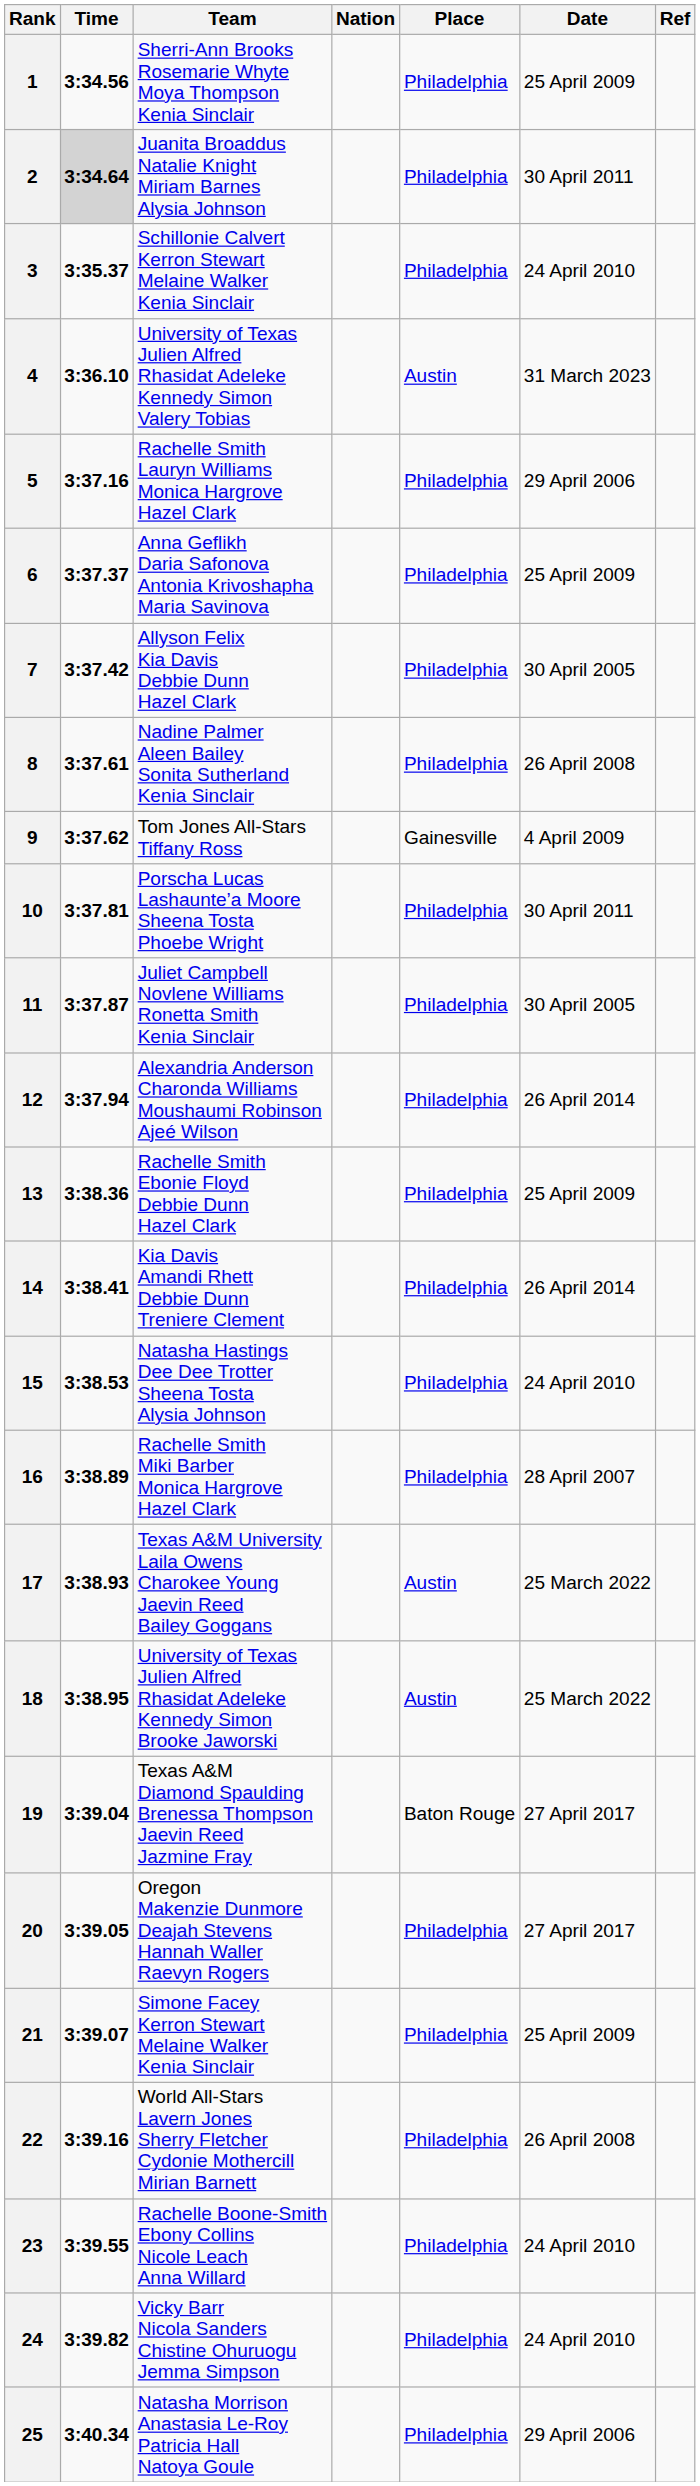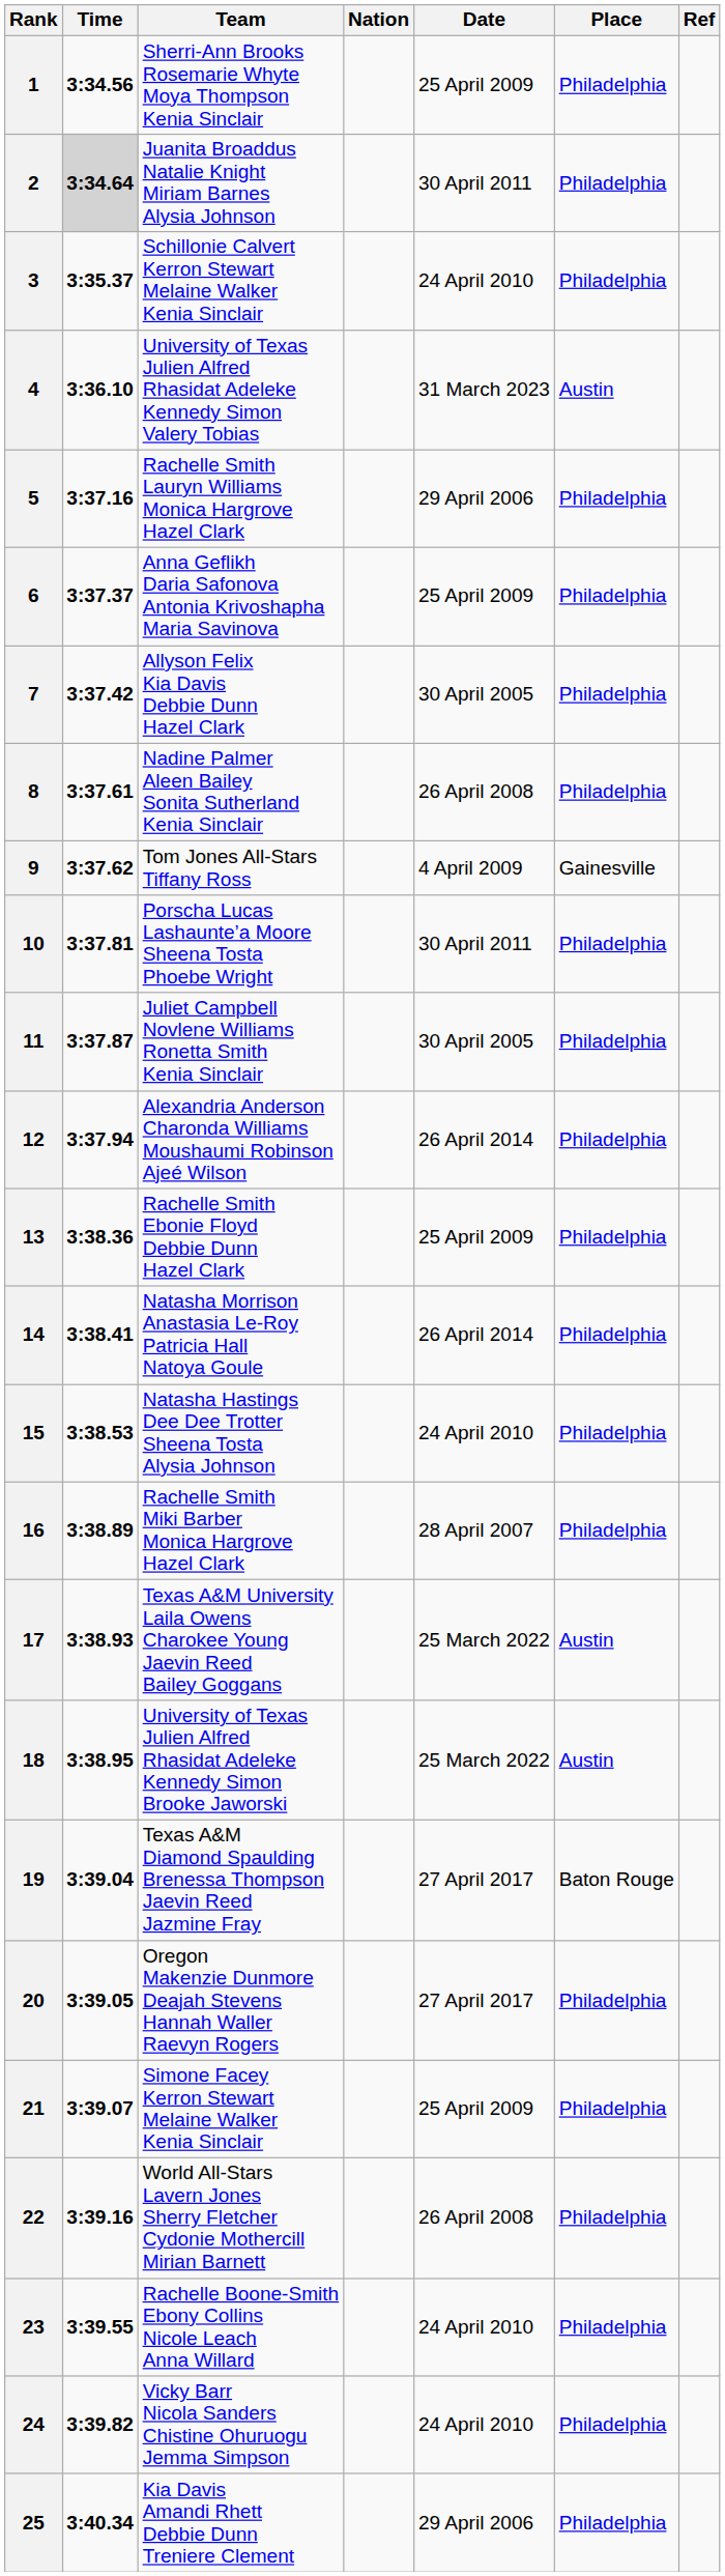 <table class="wikitable">
 <tr>
 <th>Rank</th>
 <th>Time</th>
 <th>Team</th>
 <th>Nation</th>
+<th>Date</th>
 <th>Place</th>
-<th>Date</th>
 <th>Ref</th>
 </tr>
 <tr>
 <th>1</th>
 <td><strong>3:34.56</strong></td>
 <td><a href='#'>Sherri-Ann Brooks</a><br><a href='#'>Rosemarie Whyte</a><br><a href='#'>Moya Thompson</a><br><a href='#'>Kenia Sinclair</a></td>
 <td></td>
+<td>25 April 2009</td>
 <td><a href='#'>Philadelphia</a></td>
-<td>25 April 2009</td>
 <td></td>
 </tr>
 <tr>
 <th>2</th>
 <td style="background: lightgrey;"><strong>3:34.64</strong></td>
 <td><a href='#'>Juanita Broaddus</a><br><a href='#'>Natalie Knight</a><br><a href='#'>Miriam Barnes</a><br><a href='#'>Alysia Johnson</a></td>
 <td></td>
+<td>30 April 2011</td>
 <td><a href='#'>Philadelphia</a></td>
-<td>30 April 2011</td>
 <td></td>
 </tr>
 <tr>
 <th>3</th>
 <td><strong>3:35.37</strong></td>
 <td><a href='#'>Schillonie Calvert</a><br><a href='#'>Kerron Stewart</a><br><a href='#'>Melaine Walker</a><br><a href='#'>Kenia Sinclair</a></td>
 <td></td>
+<td>24 April 2010</td>
 <td><a href='#'>Philadelphia</a></td>
-<td>24 April 2010</td>
 <td></td>
 </tr>
 <tr>
 <th>4</th>
 <td><strong>3:36.10</strong></td>
 <td><a href='#'>University of Texas</a><br><a href='#'>Julien Alfred</a><br><a href='#'>Rhasidat Adeleke</a><br><a href='#'>Kennedy Simon</a><br><a href='#'>Valery Tobias</a></td>
 <td><br><br><br><br></td>
+<td>31 March 2023</td>
 <td><a href='#'>Austin</a></td>
-<td>31 March 2023</td>
 <td></td>
 </tr>
 <tr>
 <th>5</th>
 <td><strong>3:37.16</strong></td>
 <td><a href='#'>Rachelle Smith</a><br><a href='#'>Lauryn Williams</a><br><a href='#'>Monica Hargrove</a><br><a href='#'>Hazel Clark</a></td>
 <td></td>
+<td>29 April 2006</td>
 <td><a href='#'>Philadelphia</a></td>
-<td>29 April 2006</td>
 <td></td>
 </tr>
 <tr>
 <th>6</th>
 <td><strong>3:37.37</strong></td>
 <td><a href='#'>Anna Geflikh</a><br><a href='#'>Daria Safonova</a><br><a href='#'>Antonia Krivoshapha</a><br><a href='#'>Maria Savinova</a></td>
 <td></td>
+<td>25 April 2009</td>
 <td><a href='#'>Philadelphia</a></td>
-<td>25 April 2009</td>
 <td></td>
 </tr>
 <tr>
 <th>7</th>
 <td><strong>3:37.42</strong></td>
 <td><a href='#'>Allyson Felix</a><br><a href='#'>Kia Davis</a><br><a href='#'>Debbie Dunn</a><br><a href='#'>Hazel Clark</a></td>
 <td></td>
+<td>30 April 2005</td>
 <td><a href='#'>Philadelphia</a></td>
-<td>30 April 2005</td>
 <td></td>
 </tr>
 <tr>
 <th>8</th>
 <td><strong>3:37.61</strong></td>
 <td><a href='#'>Nadine Palmer</a><br><a href='#'>Aleen Bailey</a><br><a href='#'>Sonita Sutherland</a><br><a href='#'>Kenia Sinclair</a></td>
 <td></td>
+<td>26 April 2008</td>
 <td><a href='#'>Philadelphia</a></td>
-<td>26 April 2008</td>
 <td></td>
 </tr>
 <tr>
 <th>9</th>
 <td><strong>3:37.62</strong></td>
 <td>Tom Jones All-Stars<br><a href='#'>Tiffany Ross</a></td>
 <td></td>
+<td>4 April 2009</td>
 <td>Gainesville</td>
-<td>4 April 2009</td>
 <td></td>
 </tr>
 <tr>
 <th>10</th>
 <td><strong>3:37.81</strong></td>
 <td><a href='#'>Porscha Lucas</a><br><a href='#'>Lashaunte’a Moore</a><br><a href='#'>Sheena Tosta</a><br><a href='#'>Phoebe Wright</a></td>
 <td></td>
+<td>30 April 2011</td>
 <td><a href='#'>Philadelphia</a></td>
-<td>30 April 2011</td>
 <td></td>
 </tr>
 <tr>
 <th>11</th>
 <td><strong>3:37.87</strong></td>
 <td><a href='#'>Juliet Campbell</a><br><a href='#'>Novlene Williams</a><br><a href='#'>Ronetta Smith</a><br><a href='#'>Kenia Sinclair</a></td>
 <td></td>
+<td>30 April 2005</td>
 <td><a href='#'>Philadelphia</a></td>
-<td>30 April 2005</td>
 <td></td>
 </tr>
 <tr>
 <th>12</th>
 <td><strong>3:37.94</strong></td>
 <td><a href='#'>Alexandria Anderson</a><br><a href='#'>Charonda Williams</a><br><a href='#'>Moushaumi Robinson</a><br><a href='#'>Ajeé Wilson</a></td>
 <td></td>
+<td>26 April 2014</td>
 <td><a href='#'>Philadelphia</a></td>
-<td>26 April 2014</td>
 <td></td>
 </tr>
 <tr>
 <th>13</th>
 <td><strong>3:38.36</strong></td>
 <td><a href='#'>Rachelle Smith</a><br><a href='#'>Ebonie Floyd</a><br><a href='#'>Debbie Dunn</a><br><a href='#'>Hazel Clark</a></td>
 <td></td>
+<td>25 April 2009</td>
 <td><a href='#'>Philadelphia</a></td>
-<td>25 April 2009</td>
 <td></td>
 </tr>
 <tr>
 <th>14</th>
 <td><strong>3:38.41</strong></td>
-<td><a href='#'>Kia Davis</a><br><a href='#'>Amandi Rhett</a><br><a href='#'>Debbie Dunn</a><br><a href='#'>Treniere Clement</a></td>
+<td><a href='#'>Natasha Morrison</a><br><a href='#'>Anastasia Le-Roy</a><br><a href='#'>Patricia Hall</a><br><a href='#'>Natoya Goule</a></td>
 <td></td>
+<td>26 April 2014</td>
 <td><a href='#'>Philadelphia</a></td>
-<td>26 April 2014</td>
 <td></td>
 </tr>
 <tr>
 <th>15</th>
 <td><strong>3:38.53</strong></td>
 <td><a href='#'>Natasha Hastings</a><br><a href='#'>Dee Dee Trotter</a><br><a href='#'>Sheena Tosta</a><br><a href='#'>Alysia Johnson</a></td>
 <td></td>
+<td>24 April 2010</td>
 <td><a href='#'>Philadelphia</a></td>
-<td>24 April 2010</td>
 <td></td>
 </tr>
 <tr>
 <th>16</th>
 <td><strong>3:38.89</strong></td>
 <td><a href='#'>Rachelle Smith</a><br><a href='#'>Miki Barber</a><br><a href='#'>Monica Hargrove</a><br><a href='#'>Hazel Clark</a></td>
 <td></td>
+<td>28 April 2007</td>
 <td><a href='#'>Philadelphia</a></td>
-<td>28 April 2007</td>
 <td></td>
 </tr>
 <tr>
 <th>17</th>
 <td><strong>3:38.93</strong></td>
 <td><a href='#'>Texas A&M University</a><br><a href='#'>Laila Owens</a><br><a href='#'>Charokee Young</a><br><a href='#'>Jaevin Reed</a><br><a href='#'>Bailey Goggans</a></td>
 <td></td>
+<td>25 March 2022</td>
 <td><a href='#'>Austin</a></td>
-<td>25 March 2022</td>
 <td></td>
 </tr>
 <tr>
 <th>18</th>
 <td><strong>3:38.95</strong></td>
 <td><a href='#'>University of Texas</a><br><a href='#'>Julien Alfred</a><br><a href='#'>Rhasidat Adeleke</a><br><a href='#'>Kennedy Simon</a><br><a href='#'>Brooke Jaworski</a></td>
 <td><br><br><br></td>
+<td>25 March 2022</td>
 <td><a href='#'>Austin</a></td>
-<td>25 March 2022</td>
 <td></td>
 </tr>
 <tr>
 <th>19</th>
 <td><strong>3:39.04</strong></td>
 <td>Texas A&M<br><a href='#'>Diamond Spaulding</a><br><a href='#'>Brenessa Thompson</a><br><a href='#'>Jaevin Reed</a><br><a href='#'>Jazmine Fray</a></td>
 <td><br><br><br><br></td>
+<td>27 April 2017</td>
 <td>Baton Rouge</td>
-<td>27 April 2017</td>
 <td></td>
 </tr>
 <tr>
 <th>20</th>
 <td><strong>3:39.05</strong></td>
 <td>Oregon<br><a href='#'>Makenzie Dunmore</a><br><a href='#'>Deajah Stevens</a><br><a href='#'>Hannah Waller</a><br><a href='#'>Raevyn Rogers</a></td>
 <td></td>
+<td>27 April 2017</td>
 <td><a href='#'>Philadelphia</a></td>
-<td>27 April 2017</td>
 <td></td>
 </tr>
 <tr>
 <th>21</th>
 <td><strong>3:39.07</strong></td>
 <td><a href='#'>Simone Facey</a><br><a href='#'>Kerron Stewart</a><br><a href='#'>Melaine Walker</a><br><a href='#'>Kenia Sinclair</a></td>
 <td></td>
+<td>25 April 2009</td>
 <td><a href='#'>Philadelphia</a></td>
-<td>25 April 2009</td>
 <td></td>
 </tr>
 <tr>
 <th>22</th>
 <td><strong>3:39.16</strong></td>
 <td>World All-Stars<br><a href='#'>Lavern Jones</a><br><a href='#'>Sherry Fletcher</a><br><a href='#'>Cydonie Mothercill</a><br><a href='#'>Mirian Barnett</a></td>
 <td><br><br><br><br></td>
+<td>26 April 2008</td>
 <td><a href='#'>Philadelphia</a></td>
-<td>26 April 2008</td>
 <td></td>
 </tr>
 <tr>
 <th>23</th>
 <td><strong>3:39.55</strong></td>
 <td><a href='#'>Rachelle Boone-Smith</a><br><a href='#'>Ebony Collins</a><br><a href='#'>Nicole Leach</a><br><a href='#'>Anna Willard</a></td>
 <td></td>
+<td>24 April 2010</td>
 <td><a href='#'>Philadelphia</a></td>
-<td>24 April 2010</td>
 <td></td>
 </tr>
 <tr>
 <th>24</th>
 <td><strong>3:39.82</strong></td>
 <td><a href='#'>Vicky Barr</a><br><a href='#'>Nicola Sanders</a><br><a href='#'>Chistine Ohuruogu</a><br><a href='#'>Jemma Simpson</a></td>
 <td></td>
+<td>24 April 2010</td>
 <td><a href='#'>Philadelphia</a></td>
-<td>24 April 2010</td>
 <td></td>
 </tr>
 <tr>
 <th>25</th>
 <td><strong>3:40.34</strong></td>
-<td><a href='#'>Natasha Morrison</a><br><a href='#'>Anastasia Le-Roy</a><br><a href='#'>Patricia Hall</a><br><a href='#'>Natoya Goule</a></td>
+<td><a href='#'>Kia Davis</a><br><a href='#'>Amandi Rhett</a><br><a href='#'>Debbie Dunn</a><br><a href='#'>Treniere Clement</a></td>
 <td></td>
+<td>29 April 2006</td>
 <td><a href='#'>Philadelphia</a></td>
-<td>29 April 2006</td>
 <td></td>
 </tr>
 </table>
